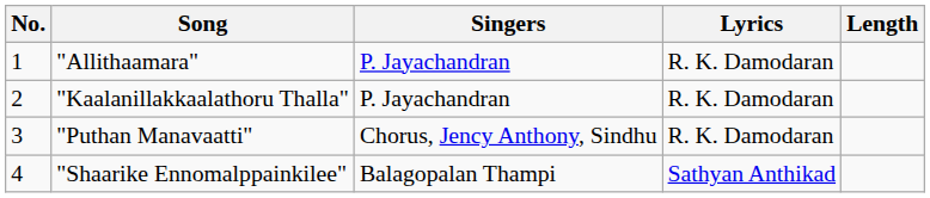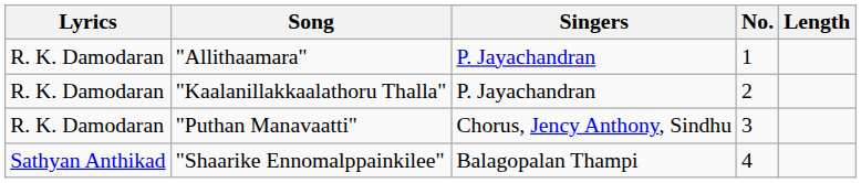 <table class="wikitable">
 <tr>
-<th>No.</th>
+<th>Lyrics</th>
 <th>Song</th>
 <th>Singers</th>
-<th>Lyrics</th>
+<th>No.</th>
 <th>Length</th>
 </tr>
 <tr>
-<td>1</td>
+<td>R. K. Damodaran</td>
 <td>"Allithaamara"</td>
 <td><a href='#'>P. Jayachandran</a></td>
-<td>R. K. Damodaran</td>
+<td>1</td>
 <td></td>
 </tr>
 <tr>
-<td>2</td>
+<td>R. K. Damodaran</td>
 <td>"Kaalanillakkaalathoru Thalla"</td>
 <td>P. Jayachandran</td>
-<td>R. K. Damodaran</td>
+<td>2</td>
 <td></td>
 </tr>
 <tr>
-<td>3</td>
+<td>R. K. Damodaran</td>
 <td>"Puthan Manavaatti"</td>
 <td>Chorus, <a href='#'>Jency Anthony</a>, Sindhu</td>
-<td>R. K. Damodaran</td>
+<td>3</td>
 <td></td>
 </tr>
 <tr>
-<td>4</td>
+<td><a href='#'>Sathyan Anthikad</a></td>
 <td>"Shaarike Ennomalppainkilee"</td>
 <td>Balagopalan Thampi</td>
-<td><a href='#'>Sathyan Anthikad</a></td>
+<td>4</td>
 <td></td>
 </tr>
 </table>
